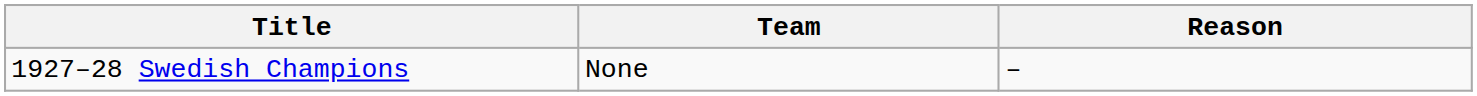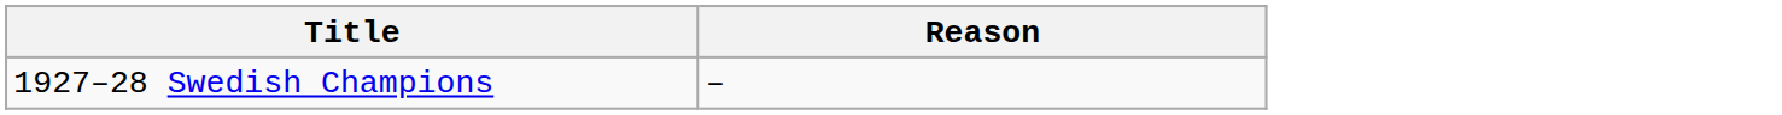 <table class="wikitable" style="text-align: left;">
 <tr>
 <th style="width: 275px;">Title</th>
-<th style="width: 200px;">Team</th>
 <th style="width: 225px;">Reason</th>
 </tr>
 <tr>
 <td>1927–28 <a href='#'>Swedish Champions</a></td>
-<td>None</td>
 <td>–</td>
 </tr>
 </table>
